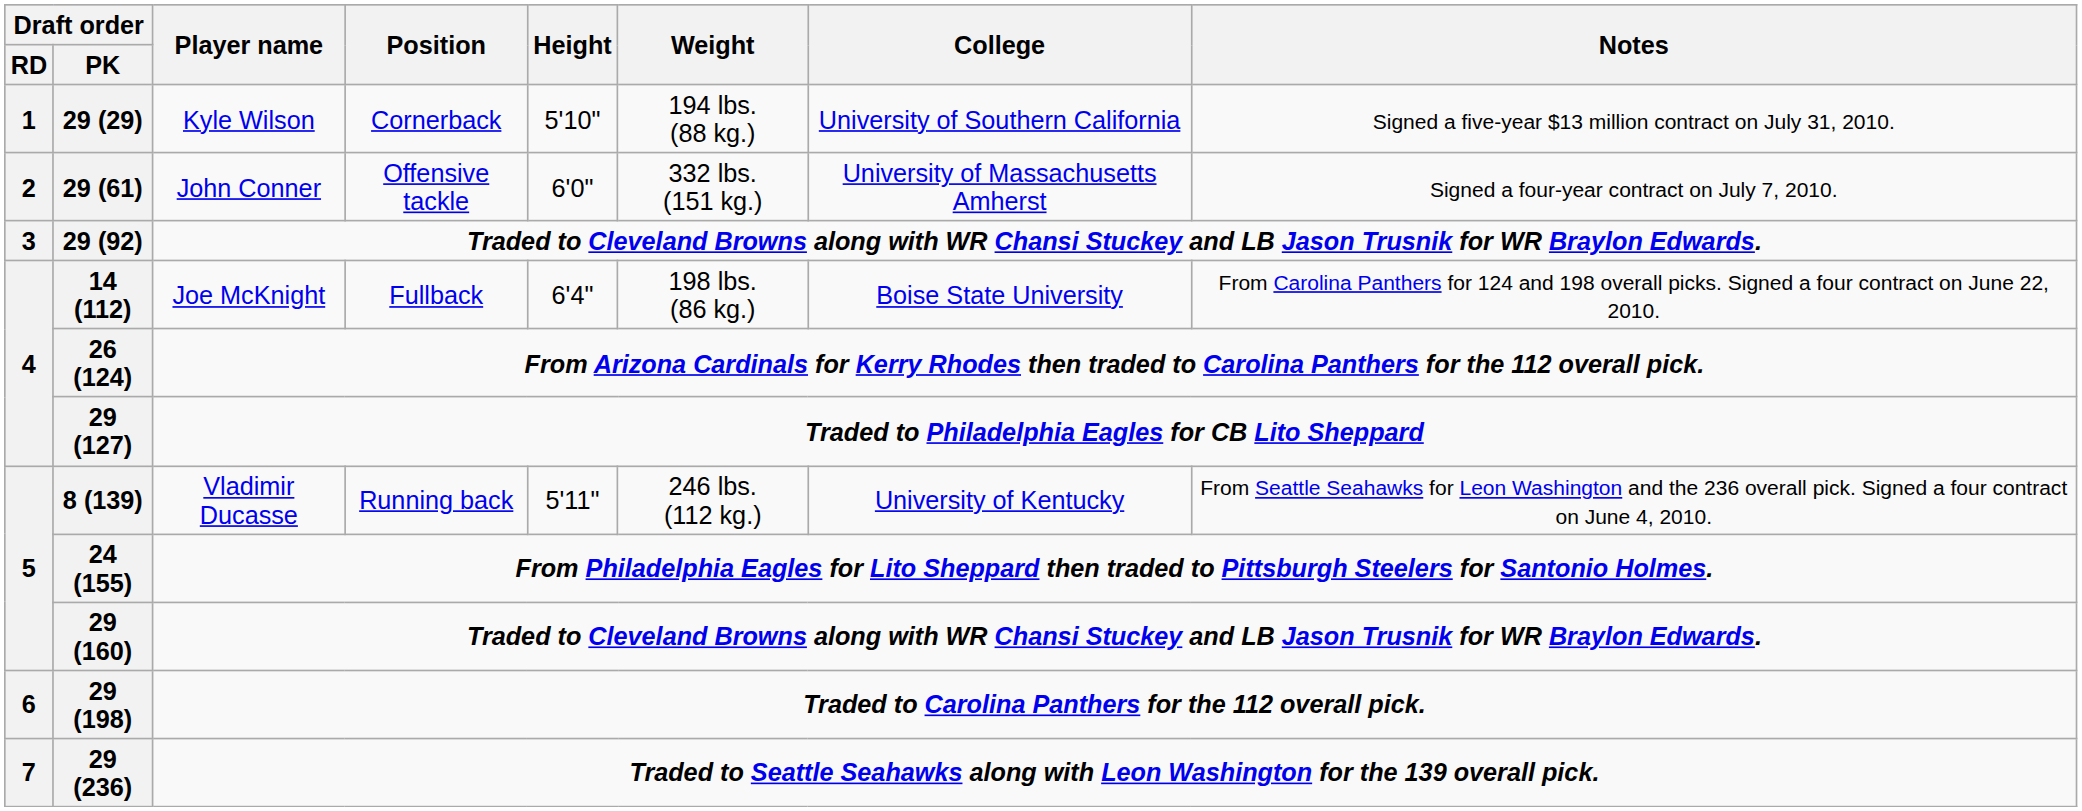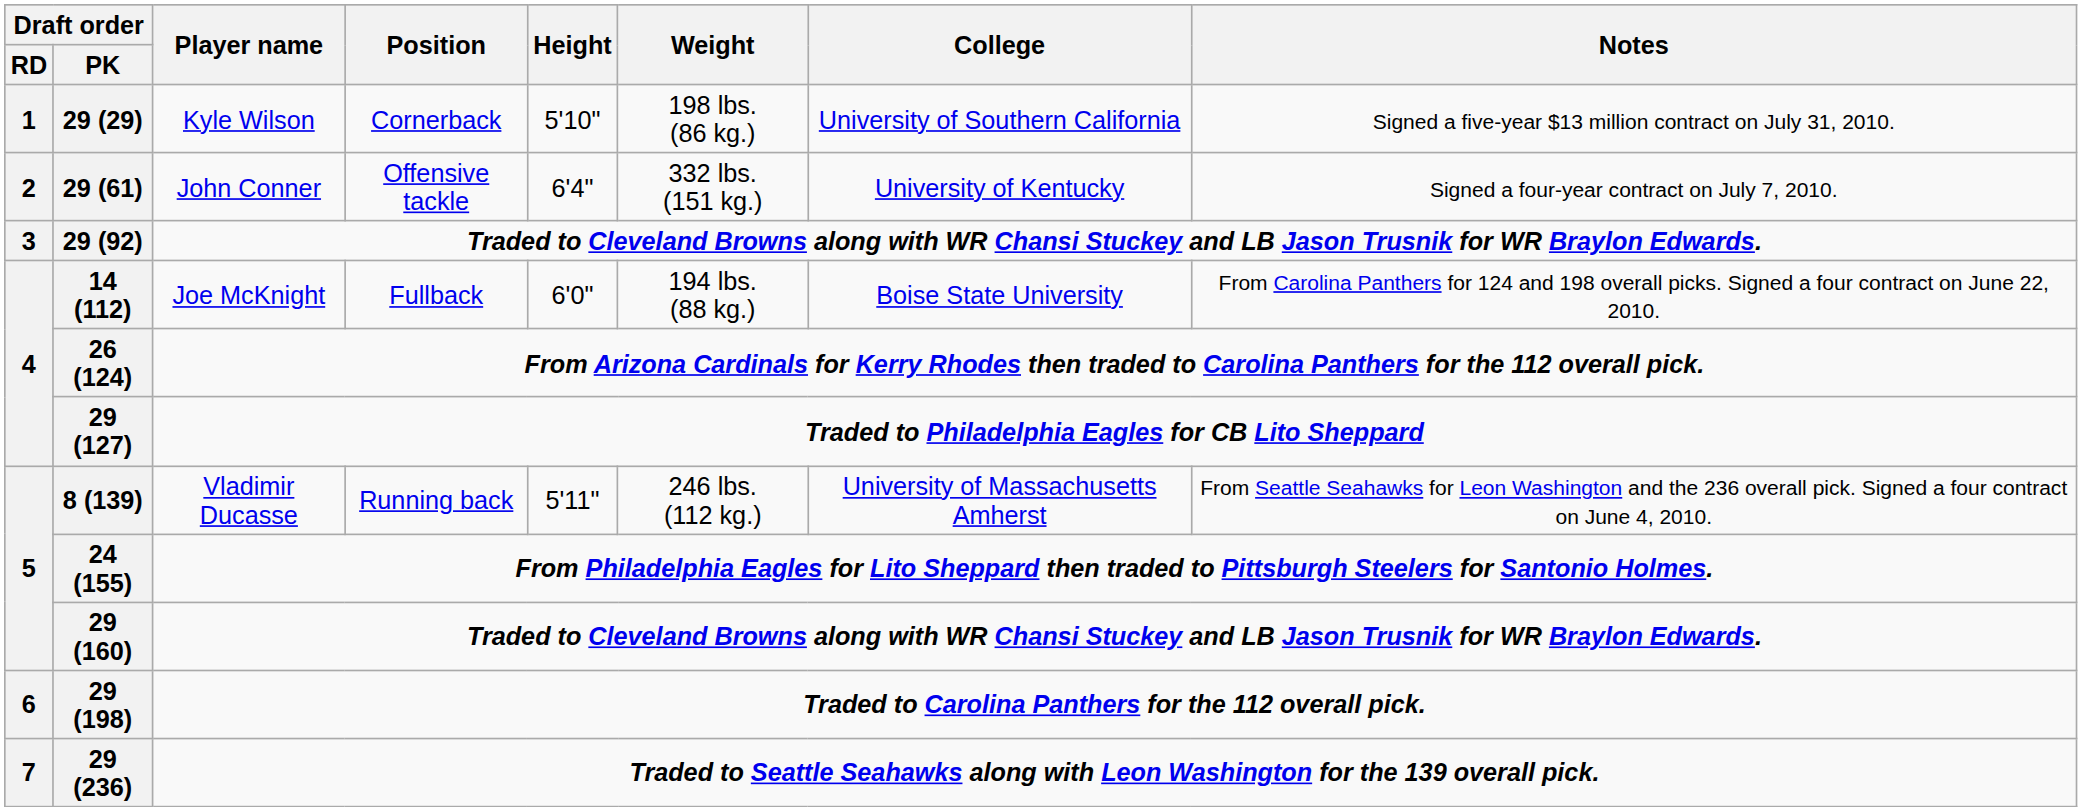 <table class="wikitable" style="font-size: 95%;text-align:center;">
 <tr>
 <th colspan="2">Draft order</th>
 <th rowspan="2">Player name</th>
 <th rowspan="2">Position</th>
 <th rowspan="2">Height</th>
 <th rowspan="2">Weight</th>
 <th rowspan="2">College</th>
 <th rowspan="2">Notes</th>
 </tr>
 <tr>
 <th>RD</th>
 <th>PK</th>
 </tr>
 <tr>
 <th>1</th>
 <th>29 (29)</th>
 <td><a href='#'>Kyle Wilson</a></td>
 <td><a href='#'>Cornerback</a></td>
 <td>5'10"</td>
-<td>194 lbs. (88 kg.)</td>
+<td>198 lbs. (86 kg.)</td>
 <td><a href='#'>University of Southern California</a></td>
 <td><small>Signed a five-year $13 million contract on July 31, 2010.</small></td>
 </tr>
 <tr>
 <th>2</th>
 <th>29 (61)</th>
 <td><a href='#'>John Conner</a></td>
 <td><a href='#'>Offensive tackle</a></td>
-<td>6'0"</td>
+<td>6'4"</td>
 <td>332 lbs. (151 kg.)</td>
-<td><a href='#'>University of Massachusetts Amherst</a></td>
+<td><a href='#'>University of Kentucky</a></td>
 <td><small>Signed a four-year contract on July 7, 2010.</small></td>
 </tr>
 <tr>
 <th>3</th>
 <th>29 (92)</th>
 <td style="text-align:center;" colspan="6"><strong><em>Traded to <a href='#'>Cleveland Browns</a> along with WR <a href='#'>Chansi Stuckey</a> and LB <a href='#'>Jason Trusnik</a> for WR <a href='#'>Braylon Edwards</a>.</em></strong></td>
 </tr>
 <tr>
 <th rowspan=3>4</th>
 <th>14 (112)</th>
 <td><a href='#'>Joe McKnight</a></td>
 <td><a href='#'>Fullback</a></td>
-<td>6'4"</td>
-<td>198 lbs. (86 kg.)</td>
+<td>6'0"</td>
+<td>194 lbs. (88 kg.)</td>
 <td><a href='#'>Boise State University</a></td>
 <td><small>From <a href='#'>Carolina Panthers</a> for 124 and 198 overall picks. Signed a four contract on June 22, 2010.</small></td>
 </tr>
 <tr>
 <th>26 (124)</th>
 <td style="text-align:center;" colspan="6"><strong><em>From <a href='#'>Arizona Cardinals</a> for <a href='#'>Kerry Rhodes</a> then traded to <a href='#'>Carolina Panthers</a> for the 112 overall pick.</em></strong></td>
 </tr>
 <tr>
 <th>29 (127)</th>
 <td style="text-align:center;" colspan="6"><strong><em>Traded to <a href='#'>Philadelphia Eagles</a> for CB <a href='#'>Lito Sheppard</a></em></strong></td>
 </tr>
 <tr>
 <th rowspan=3>5</th>
 <th>8 (139)</th>
 <td><a href='#'>Vladimir Ducasse</a></td>
 <td><a href='#'>Running back</a></td>
 <td>5'11"</td>
 <td>246 lbs. (112 kg.)</td>
-<td><a href='#'>University of Kentucky</a></td>
+<td><a href='#'>University of Massachusetts Amherst</a></td>
 <td><small>From <a href='#'>Seattle Seahawks</a> for <a href='#'>Leon Washington</a> and the 236 overall pick. Signed a four contract on June 4, 2010.</small></td>
 </tr>
 <tr>
 <th>24 (155)</th>
 <td style="text-align:center;" colspan="6"><strong><em>From <a href='#'>Philadelphia Eagles</a> for <a href='#'>Lito Sheppard</a> then traded to <a href='#'>Pittsburgh Steelers</a> for <a href='#'>Santonio Holmes</a>.</em></strong></td>
 </tr>
 <tr>
 <th>29 (160)</th>
 <td style="text-align:center;" colspan="6"><strong><em>Traded to <a href='#'>Cleveland Browns</a> along with WR <a href='#'>Chansi Stuckey</a> and LB <a href='#'>Jason Trusnik</a> for WR <a href='#'>Braylon Edwards</a>.</em></strong></td>
 </tr>
 <tr>
 <th>6</th>
 <th>29 (198)</th>
 <td style="text-align:center;" colspan="6"><strong><em>Traded to <a href='#'>Carolina Panthers</a> for the 112 overall pick.</em></strong></td>
 </tr>
 <tr>
 <th>7</th>
 <th>29 (236)</th>
 <td style="text-align:center;" colspan="6"><strong><em>Traded to <a href='#'>Seattle Seahawks</a> along with <a href='#'>Leon Washington</a> for the 139 overall pick.</em></strong></td>
 </tr>
 </table>
